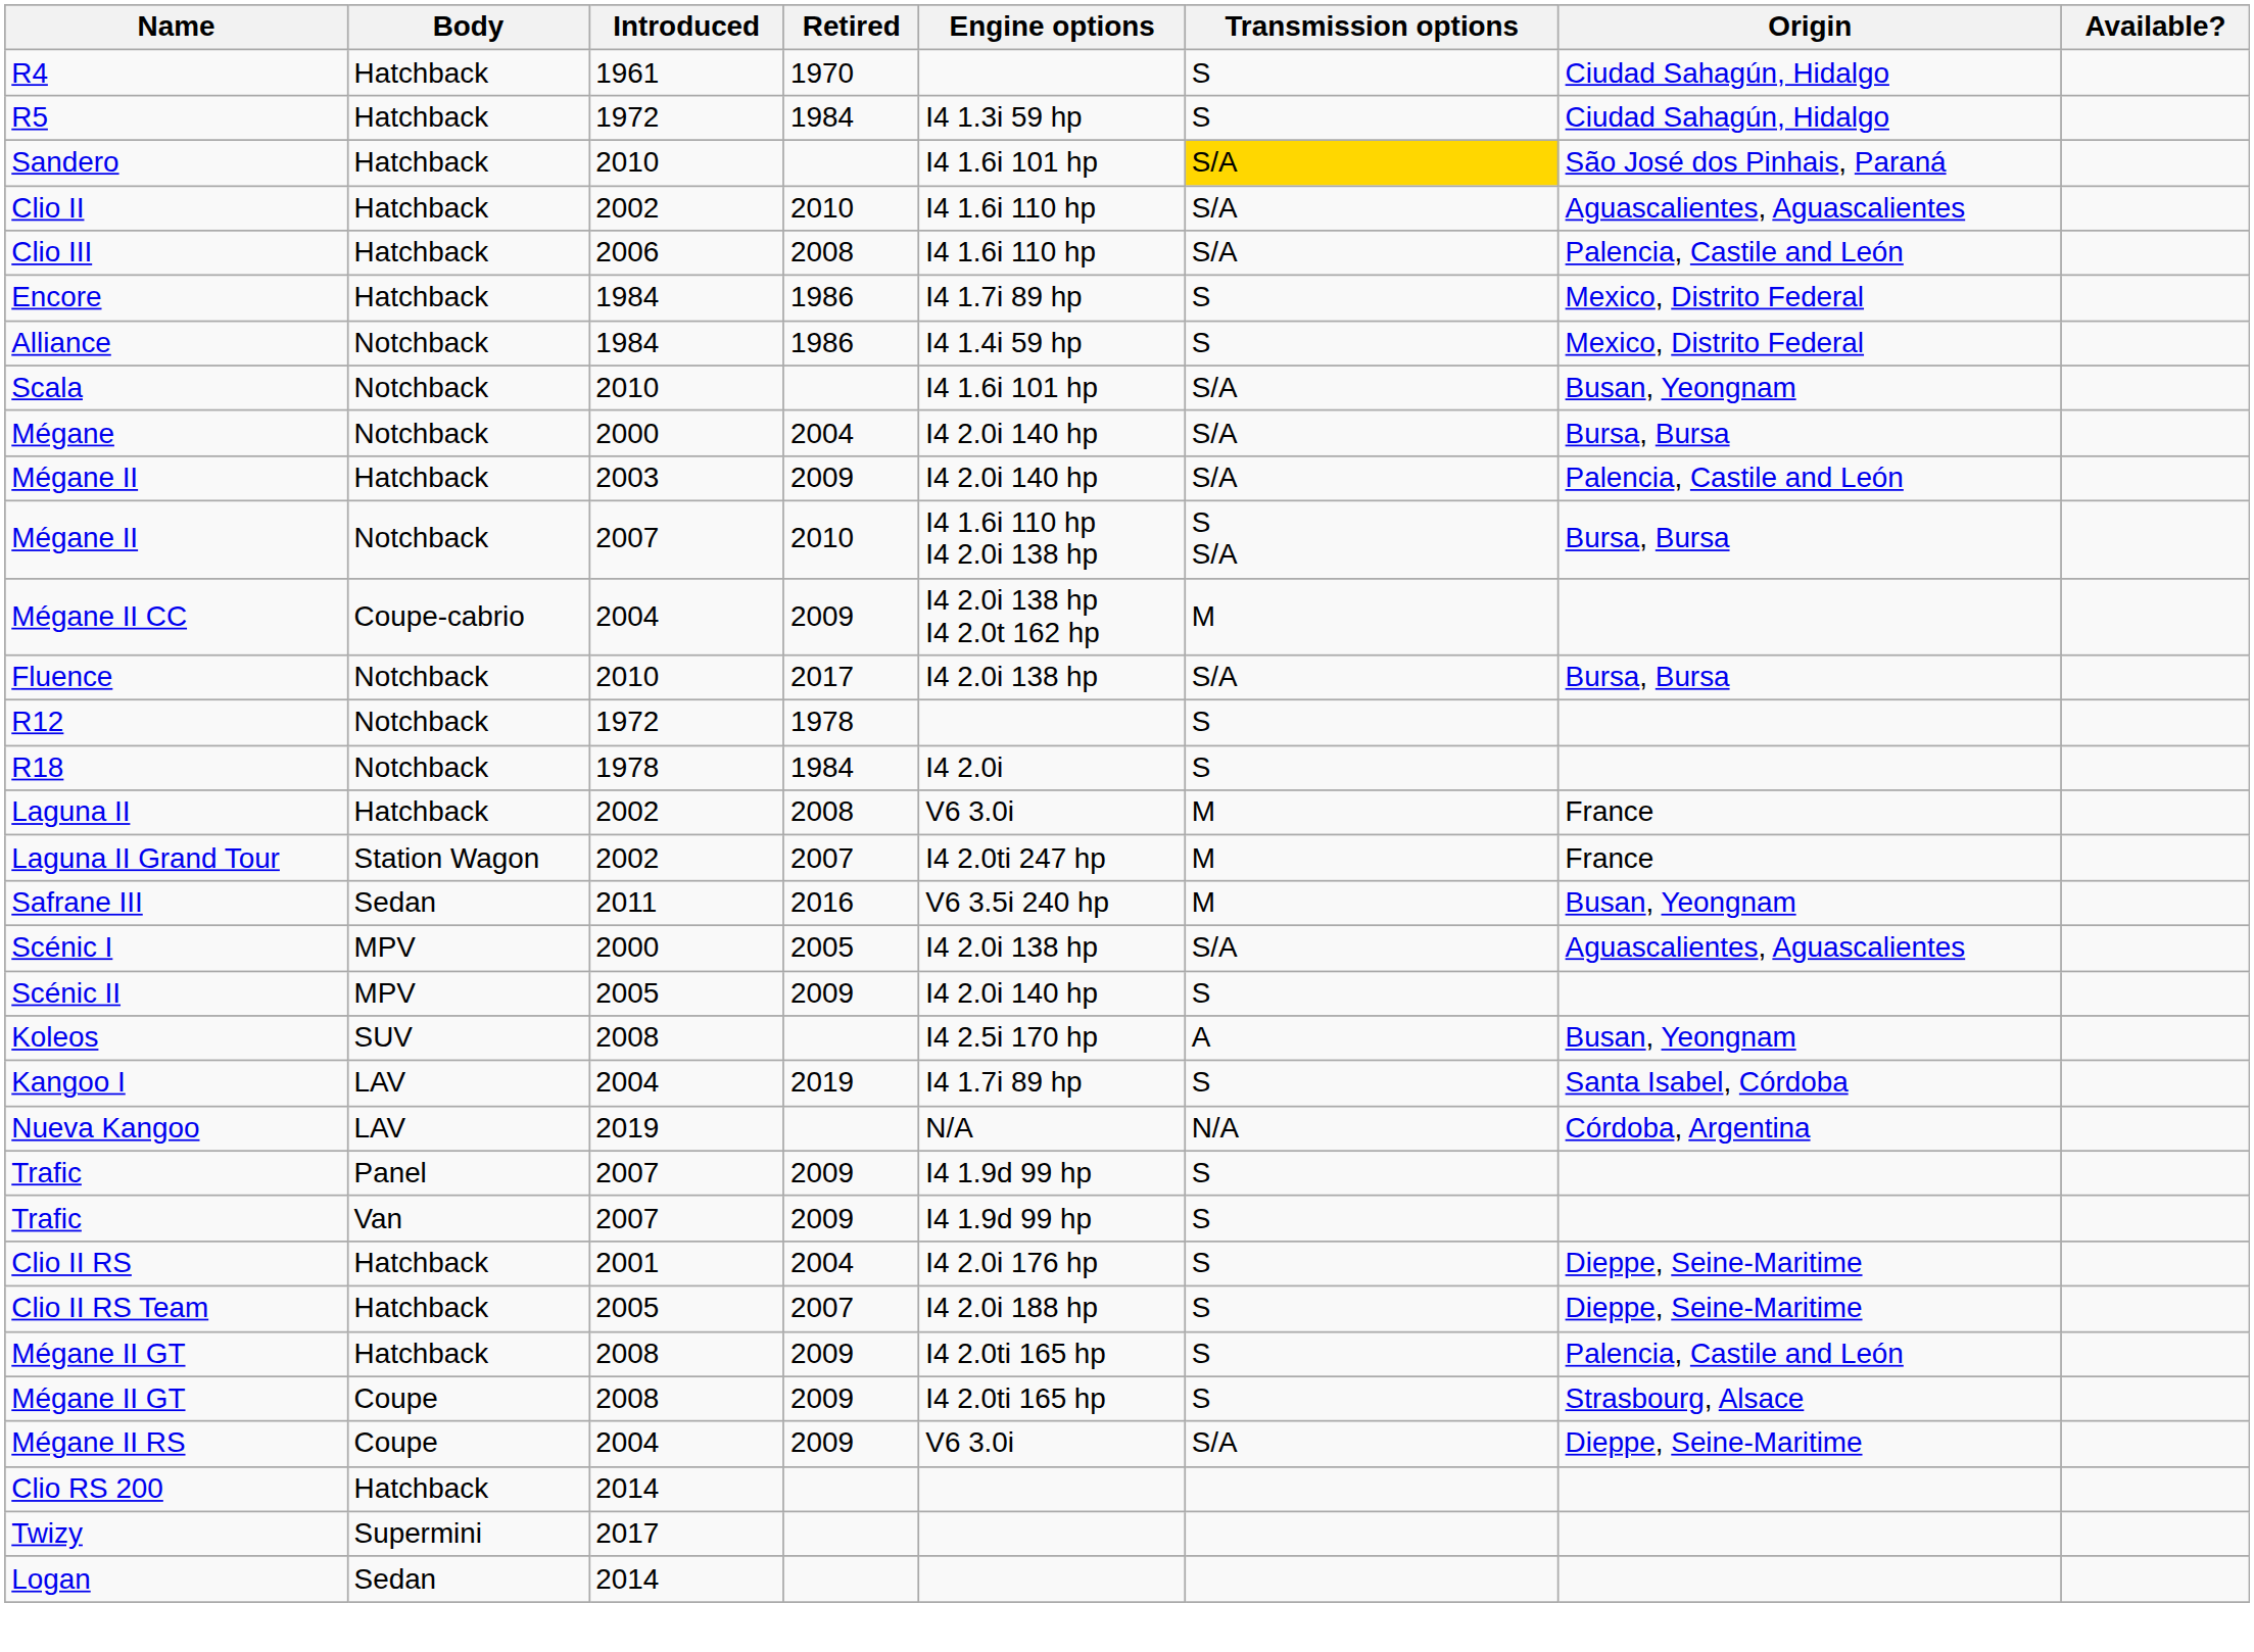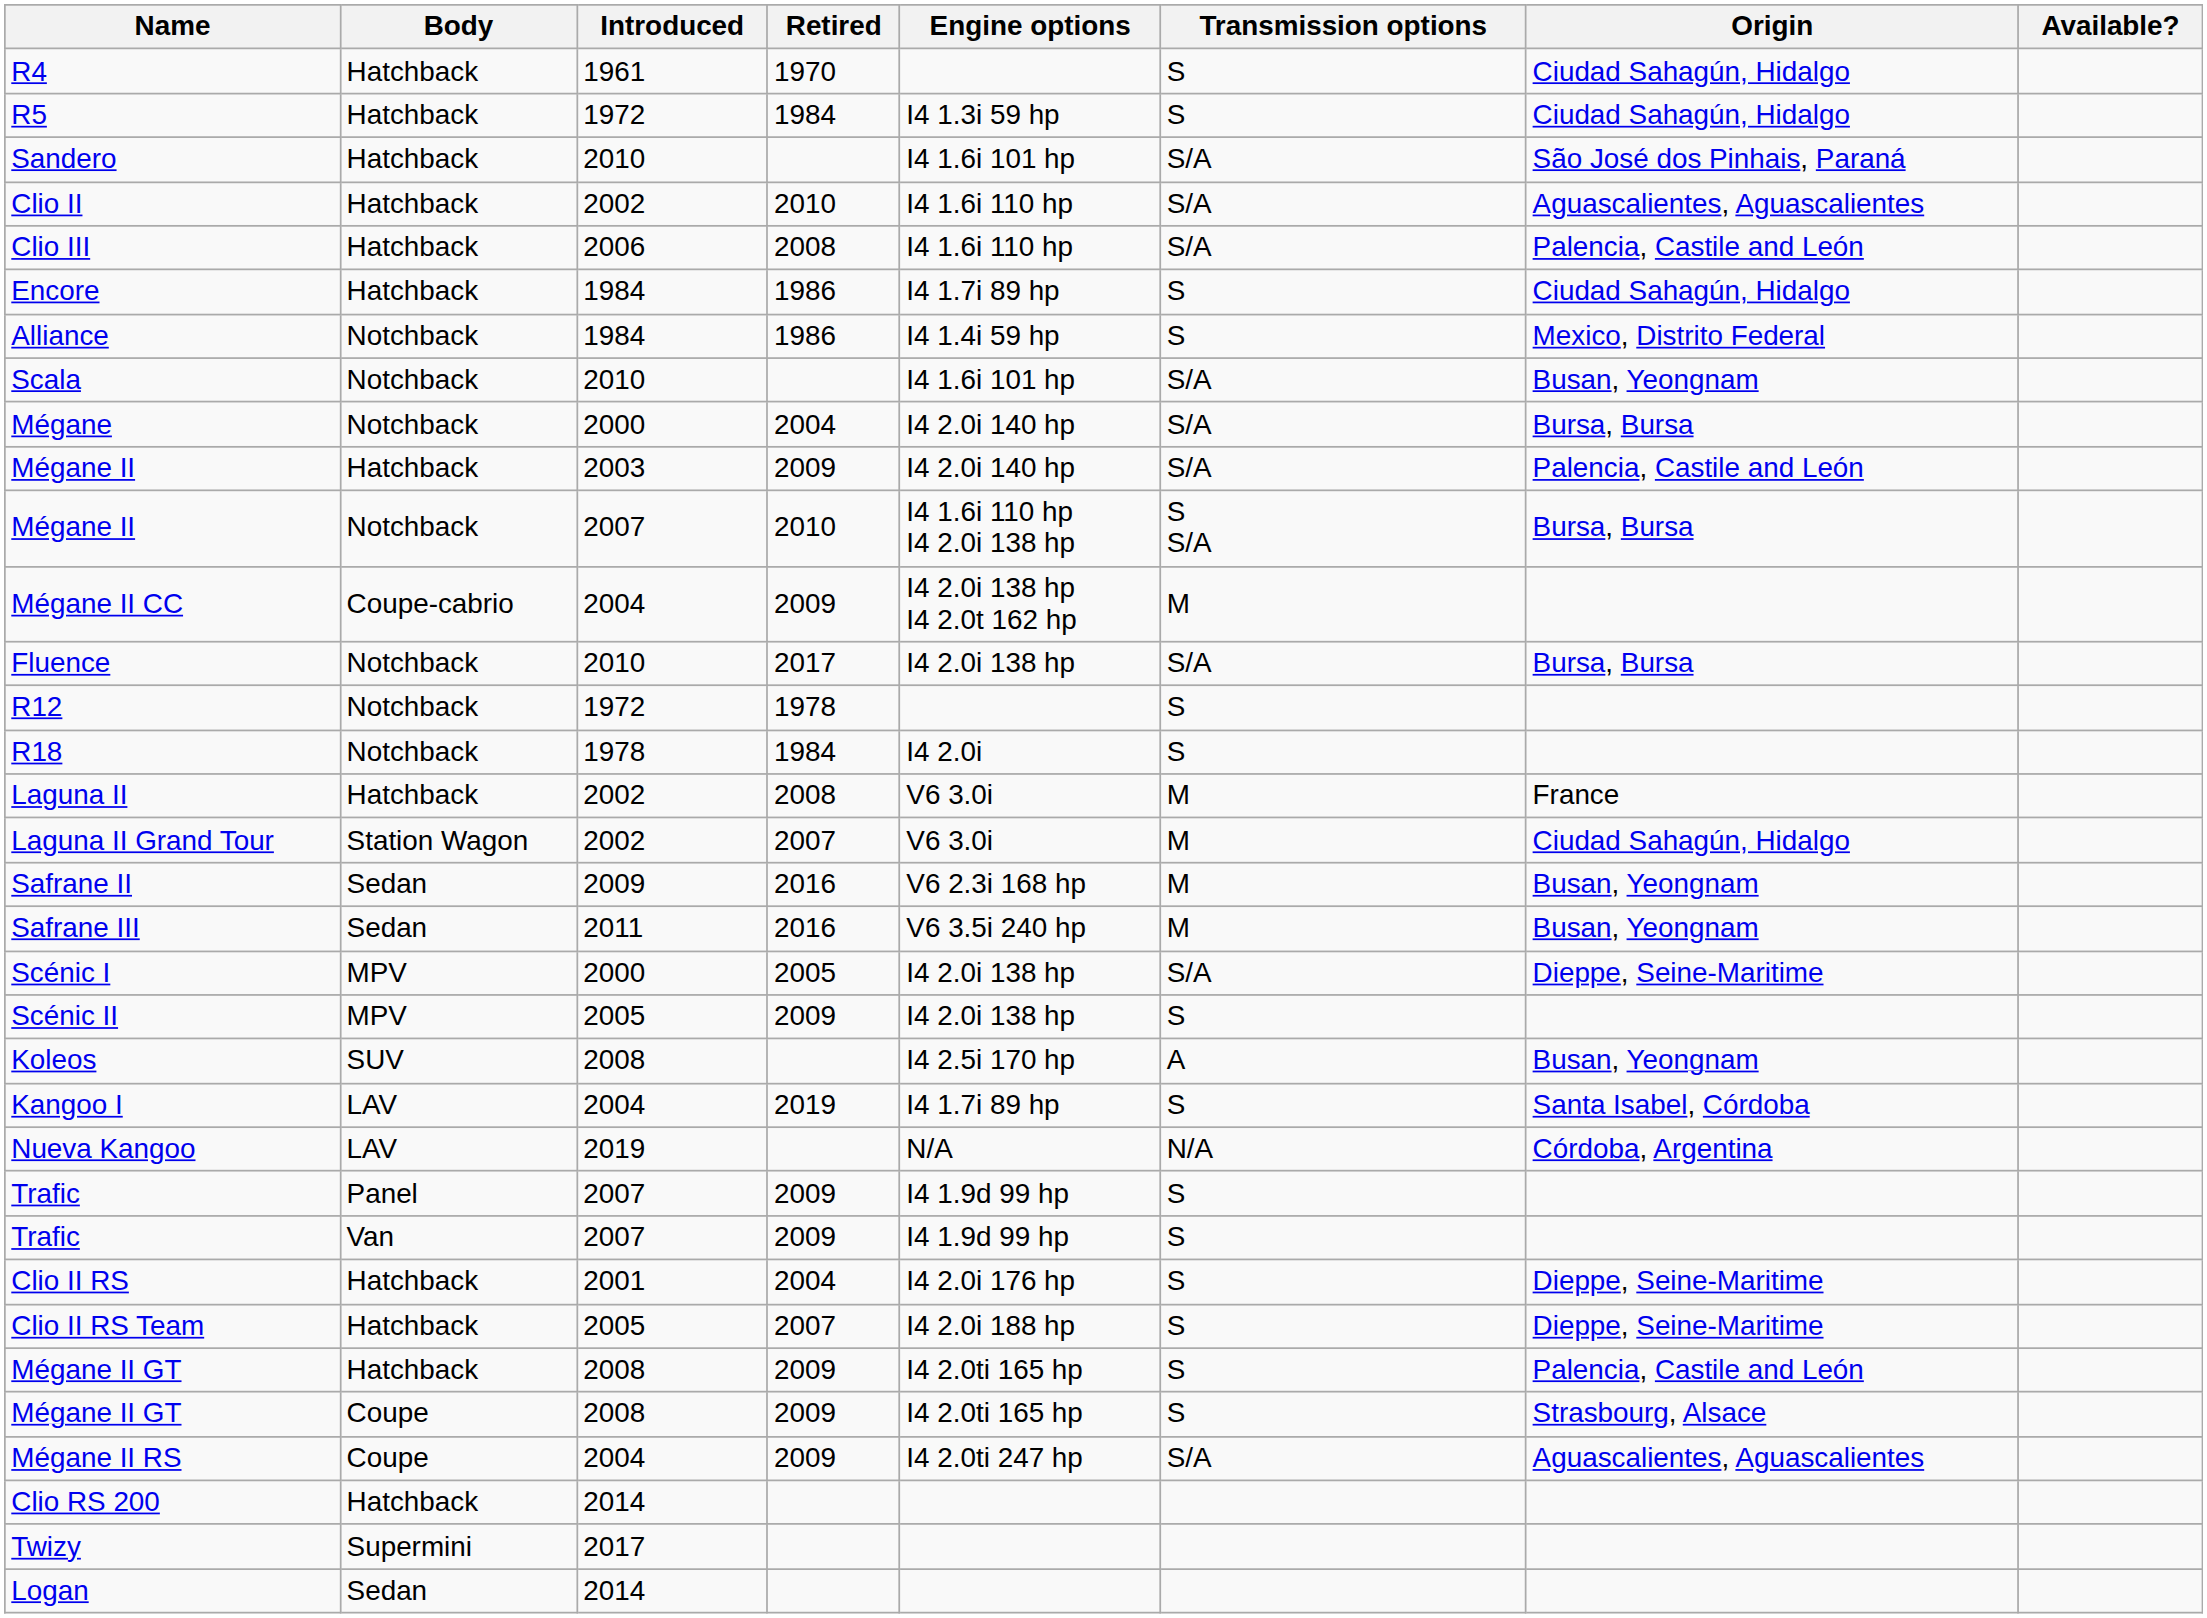 <table class="wikitable sortable" style="width:100%;">
 <tr>
 <th>Name</th>
 <th>Body</th>
 <th>Introduced</th>
 <th>Retired</th>
 <th>Engine options</th>
 <th>Transmission options</th>
 <th>Origin</th>
 <th>Available?</th>
 </tr>
 <tr>
 <td><a href='#'>R4</a></td>
 <td>Hatchback</td>
 <td>1961</td>
 <td>1970</td>
 <td></td>
 <td>S</td>
 <td> <a href='#'>Ciudad Sahagún, Hidalgo</a></td>
 <td></td>
 </tr>
 <tr>
 <td><a href='#'>R5</a></td>
 <td>Hatchback</td>
 <td>1972</td>
 <td>1984</td>
 <td>I4 1.3i 59 hp</td>
 <td>S</td>
 <td> <a href='#'>Ciudad Sahagún, Hidalgo</a></td>
 <td></td>
 </tr>
 <tr>
 <td><a href='#'><span>Sandero</span></a></td>
 <td>Hatchback</td>
 <td>2010</td>
 <td></td>
 <td>I4 1.6i 101 hp</td>
-<td style="background: gold;">S/A</td>
+<td>S/A</td>
 <td> <a href='#'>São José dos Pinhais</a>, <a href='#'>Paraná</a></td>
 <td></td>
 </tr>
 <tr>
 <td><a href='#'>Clio II</a></td>
 <td>Hatchback</td>
 <td>2002</td>
 <td>2010</td>
 <td>I4 1.6i 110 hp</td>
 <td>S/A</td>
 <td> <a href='#'>Aguascalientes</a>, <a href='#'>Aguascalientes</a></td>
 <td></td>
 </tr>
 <tr>
 <td><a href='#'>Clio III</a></td>
 <td>Hatchback</td>
 <td>2006</td>
 <td>2008</td>
 <td>I4 1.6i 110 hp</td>
 <td>S/A</td>
 <td> <a href='#'>Palencia</a>, <a href='#'>Castile and León</a></td>
 <td></td>
 </tr>
 <tr>
 <td><a href='#'><span>Encore</span></a></td>
 <td>Hatchback</td>
 <td>1984</td>
 <td>1986</td>
 <td>I4 1.7i 89 hp</td>
 <td>S</td>
-<td> <a href='#'>Mexico</a>, <a href='#'>Distrito Federal</a></td>
+<td> <a href='#'>Ciudad Sahagún, Hidalgo</a></td>
 <td></td>
 </tr>
 <tr>
 <td><a href='#'><span>Alliance</span></a></td>
 <td>Notchback</td>
 <td>1984</td>
 <td>1986</td>
 <td>I4 1.4i 59 hp</td>
 <td>S</td>
 <td> <a href='#'>Mexico</a>, <a href='#'>Distrito Federal</a></td>
 <td></td>
 </tr>
 <tr>
 <td><a href='#'><span>Scala</span></a></td>
 <td>Notchback</td>
 <td>2010</td>
 <td></td>
 <td>I4 1.6i 101 hp</td>
 <td>S/A</td>
 <td> <a href='#'>Busan</a>, <a href='#'>Yeongnam</a></td>
 <td></td>
 </tr>
 <tr>
 <td><a href='#'>Mégane</a></td>
 <td>Notchback</td>
 <td>2000</td>
 <td>2004</td>
 <td>I4 2.0i 140 hp</td>
 <td>S/A</td>
 <td> <a href='#'>Bursa</a>, <a href='#'>Bursa</a></td>
 <td></td>
 </tr>
 <tr>
 <td><a href='#'>Mégane II</a></td>
 <td>Hatchback</td>
 <td>2003</td>
 <td>2009</td>
 <td>I4 2.0i 140 hp</td>
 <td>S/A</td>
 <td> <a href='#'>Palencia</a>, <a href='#'>Castile and León</a></td>
 <td></td>
 </tr>
 <tr>
 <td><a href='#'>Mégane II</a></td>
 <td>Notchback</td>
 <td>2007</td>
 <td>2010</td>
 <td>I4 1.6i 110 hp<br>I4 2.0i 138 hp</td>
 <td>S<br>S/A</td>
 <td> <a href='#'>Bursa</a>, <a href='#'>Bursa</a></td>
 <td></td>
 </tr>
 <tr>
 <td><a href='#'>Mégane II CC</a></td>
 <td>Coupe-cabrio</td>
 <td>2004</td>
 <td>2009</td>
 <td>I4 2.0i 138 hp<br>I4 2.0t 162 hp</td>
 <td>M</td>
 <td></td>
 <td></td>
 </tr>
 <tr>
 <td><a href='#'>Fluence</a></td>
 <td>Notchback</td>
 <td>2010</td>
 <td>2017</td>
 <td>I4 2.0i 138 hp</td>
 <td>S/A</td>
 <td> <a href='#'>Bursa</a>, <a href='#'>Bursa</a></td>
 <td></td>
 </tr>
 <tr>
 <td><a href='#'>R12</a></td>
 <td>Notchback</td>
 <td>1972</td>
 <td>1978</td>
 <td></td>
 <td>S</td>
 <td></td>
 <td></td>
 </tr>
 <tr>
 <td><a href='#'>R18</a></td>
 <td>Notchback</td>
 <td>1978</td>
 <td>1984</td>
 <td>I4 2.0i</td>
 <td>S</td>
 <td></td>
 <td></td>
 </tr>
 <tr>
 <td><a href='#'>Laguna II</a></td>
 <td>Hatchback</td>
 <td>2002</td>
 <td>2008</td>
 <td>V6 3.0i</td>
 <td>M</td>
 <td>France</td>
 <td></td>
 </tr>
 <tr>
 <td><a href='#'>Laguna II Grand Tour</a></td>
 <td>Station Wagon</td>
 <td>2002</td>
 <td>2007</td>
-<td>I4 2.0ti 247 hp</td>
+<td>V6 3.0i</td>
 <td>M</td>
-<td>France</td>
+<td> <a href='#'>Ciudad Sahagún, Hidalgo</a></td>
+<td></td>
+</tr>
+<tr>
+<td><a href='#'><span>Safrane II</span></a></td>
+<td>Sedan</td>
+<td>2009</td>
+<td>2016</td>
+<td>V6 2.3i 168 hp</td>
+<td>M</td>
+<td> <a href='#'>Busan</a>, <a href='#'>Yeongnam</a></td>
 <td></td>
 </tr>
 <tr>
 <td><a href='#'><span>Safrane III</span></a></td>
 <td>Sedan</td>
 <td>2011</td>
 <td>2016</td>
 <td>V6 3.5i 240 hp</td>
 <td>M</td>
 <td> <a href='#'>Busan</a>, <a href='#'>Yeongnam</a></td>
 <td></td>
 </tr>
 <tr>
 <td><a href='#'>Scénic I</a></td>
 <td>MPV</td>
 <td>2000</td>
 <td>2005</td>
 <td>I4 2.0i 138 hp</td>
 <td>S/A</td>
-<td> <a href='#'>Aguascalientes</a>, <a href='#'>Aguascalientes</a></td>
+<td> <a href='#'>Dieppe</a>, <a href='#'>Seine-Maritime</a></td>
 <td></td>
 </tr>
 <tr>
 <td><a href='#'>Scénic II</a></td>
 <td>MPV</td>
 <td>2005</td>
 <td>2009</td>
-<td>I4 2.0i 140 hp</td>
+<td>I4 2.0i 138 hp</td>
 <td>S</td>
 <td></td>
 <td></td>
 </tr>
 <tr>
 <td><a href='#'>Koleos</a></td>
 <td>SUV</td>
 <td>2008</td>
 <td></td>
 <td>I4 2.5i 170 hp</td>
 <td>A</td>
 <td> <a href='#'>Busan</a>, <a href='#'>Yeongnam</a></td>
 <td></td>
 </tr>
 <tr>
 <td><a href='#'>Kangoo I</a></td>
 <td>LAV</td>
 <td>2004</td>
 <td>2019</td>
 <td>I4 1.7i 89 hp</td>
 <td>S</td>
 <td> <a href='#'>Santa Isabel</a>, <a href='#'>Córdoba</a></td>
 <td></td>
 </tr>
 <tr>
 <td><a href='#'>Nueva Kangoo</a></td>
 <td>LAV</td>
 <td>2019</td>
 <td></td>
 <td>N/A</td>
 <td>N/A</td>
 <td> <a href='#'>Córdoba</a>, <a href='#'>Argentina</a></td>
 <td></td>
 </tr>
 <tr>
 <td><a href='#'>Trafic</a></td>
 <td>Panel</td>
 <td>2007</td>
 <td>2009</td>
 <td>I4 1.9d 99 hp</td>
 <td>S</td>
 <td></td>
 <td></td>
 </tr>
 <tr>
 <td><a href='#'>Trafic</a></td>
 <td>Van</td>
 <td>2007</td>
 <td>2009</td>
 <td>I4 1.9d 99 hp</td>
 <td>S</td>
 <td></td>
 <td></td>
 </tr>
 <tr>
 <td><a href='#'>Clio II RS</a></td>
 <td>Hatchback</td>
 <td>2001</td>
 <td>2004</td>
 <td>I4 2.0i 176 hp</td>
 <td>S</td>
 <td> <a href='#'>Dieppe</a>, <a href='#'>Seine-Maritime</a></td>
 <td></td>
 </tr>
 <tr>
 <td><a href='#'>Clio II RS Team</a></td>
 <td>Hatchback</td>
 <td>2005</td>
 <td>2007</td>
 <td>I4 2.0i 188 hp</td>
 <td>S</td>
 <td> <a href='#'>Dieppe</a>, <a href='#'>Seine-Maritime</a></td>
 <td></td>
 </tr>
 <tr>
 <td><a href='#'>Mégane II GT</a></td>
 <td>Hatchback</td>
 <td>2008</td>
 <td>2009</td>
 <td>I4 2.0ti 165 hp</td>
 <td>S</td>
 <td> <a href='#'>Palencia</a>, <a href='#'>Castile and León</a></td>
 <td></td>
 </tr>
 <tr>
 <td><a href='#'>Mégane II GT</a></td>
 <td>Coupe</td>
 <td>2008</td>
 <td>2009</td>
 <td>I4 2.0ti 165 hp</td>
 <td>S</td>
 <td> <a href='#'>Strasbourg</a>, <a href='#'>Alsace</a></td>
 <td></td>
 </tr>
 <tr>
 <td><a href='#'>Mégane II RS</a></td>
 <td>Coupe</td>
 <td>2004</td>
 <td>2009</td>
-<td>V6 3.0i</td>
+<td>I4 2.0ti 247 hp</td>
 <td>S/A</td>
-<td> <a href='#'>Dieppe</a>, <a href='#'>Seine-Maritime</a></td>
+<td> <a href='#'>Aguascalientes</a>, <a href='#'>Aguascalientes</a></td>
 <td></td>
 </tr>
 <tr>
 <td><a href='#'>Clio RS 200</a></td>
 <td>Hatchback</td>
 <td>2014</td>
 <td></td>
 <td></td>
 <td></td>
 <td></td>
 <td></td>
 </tr>
 <tr>
 <td><a href='#'>Twizy</a></td>
 <td>Supermini</td>
 <td>2017</td>
 <td></td>
 <td></td>
 <td></td>
 <td></td>
 <td></td>
 </tr>
 <tr>
 <td><a href='#'>Logan</a></td>
 <td>Sedan</td>
 <td>2014</td>
 <td></td>
 <td></td>
 <td></td>
 <td></td>
 <td></td>
 </tr>
 </table>
